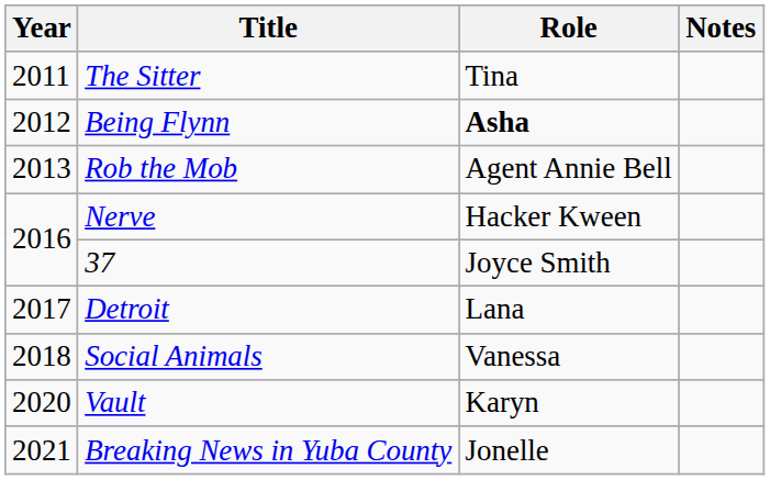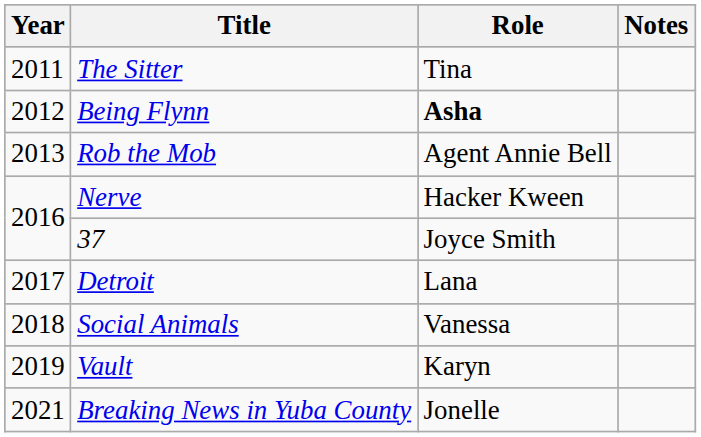 <table class="wikitable sortable">
 <tr>
 <th>Year</th>
 <th>Title</th>
 <th>Role</th>
 <th>Notes</th>
 </tr>
 <tr>
 <td>2011</td>
 <td><em><a href='#'>The Sitter</a></em></td>
 <td>Tina</td>
 <td></td>
 </tr>
 <tr>
 <td>2012</td>
 <td><em><a href='#'>Being Flynn</a></em></td>
 <td><strong>Asha</strong></td>
 <td></td>
 </tr>
 <tr>
 <td>2013</td>
 <td><em><a href='#'>Rob the Mob</a></em></td>
 <td>Agent Annie Bell</td>
 <td></td>
 </tr>
 <tr>
 <td rowspan="2">2016</td>
 <td><a href='#'><em>Nerve</em></a></td>
 <td>Hacker Kween</td>
 <td></td>
 </tr>
 <tr>
 <td><em>37</em></td>
 <td>Joyce Smith</td>
 <td></td>
 </tr>
 <tr>
 <td>2017</td>
 <td><em><a href='#'>Detroit</a></em></td>
 <td>Lana</td>
 <td></td>
 </tr>
 <tr>
 <td>2018</td>
 <td><em><a href='#'>Social Animals</a></em></td>
 <td>Vanessa</td>
 <td></td>
 </tr>
 <tr>
-<td>2020</td>
+<td>2019</td>
 <td><em><a href='#'>Vault</a></em></td>
 <td>Karyn</td>
 <td></td>
 </tr>
 <tr>
 <td>2021</td>
 <td><em><a href='#'>Breaking News in Yuba County</a></em></td>
 <td>Jonelle</td>
 <td></td>
 </tr>
 </table>
